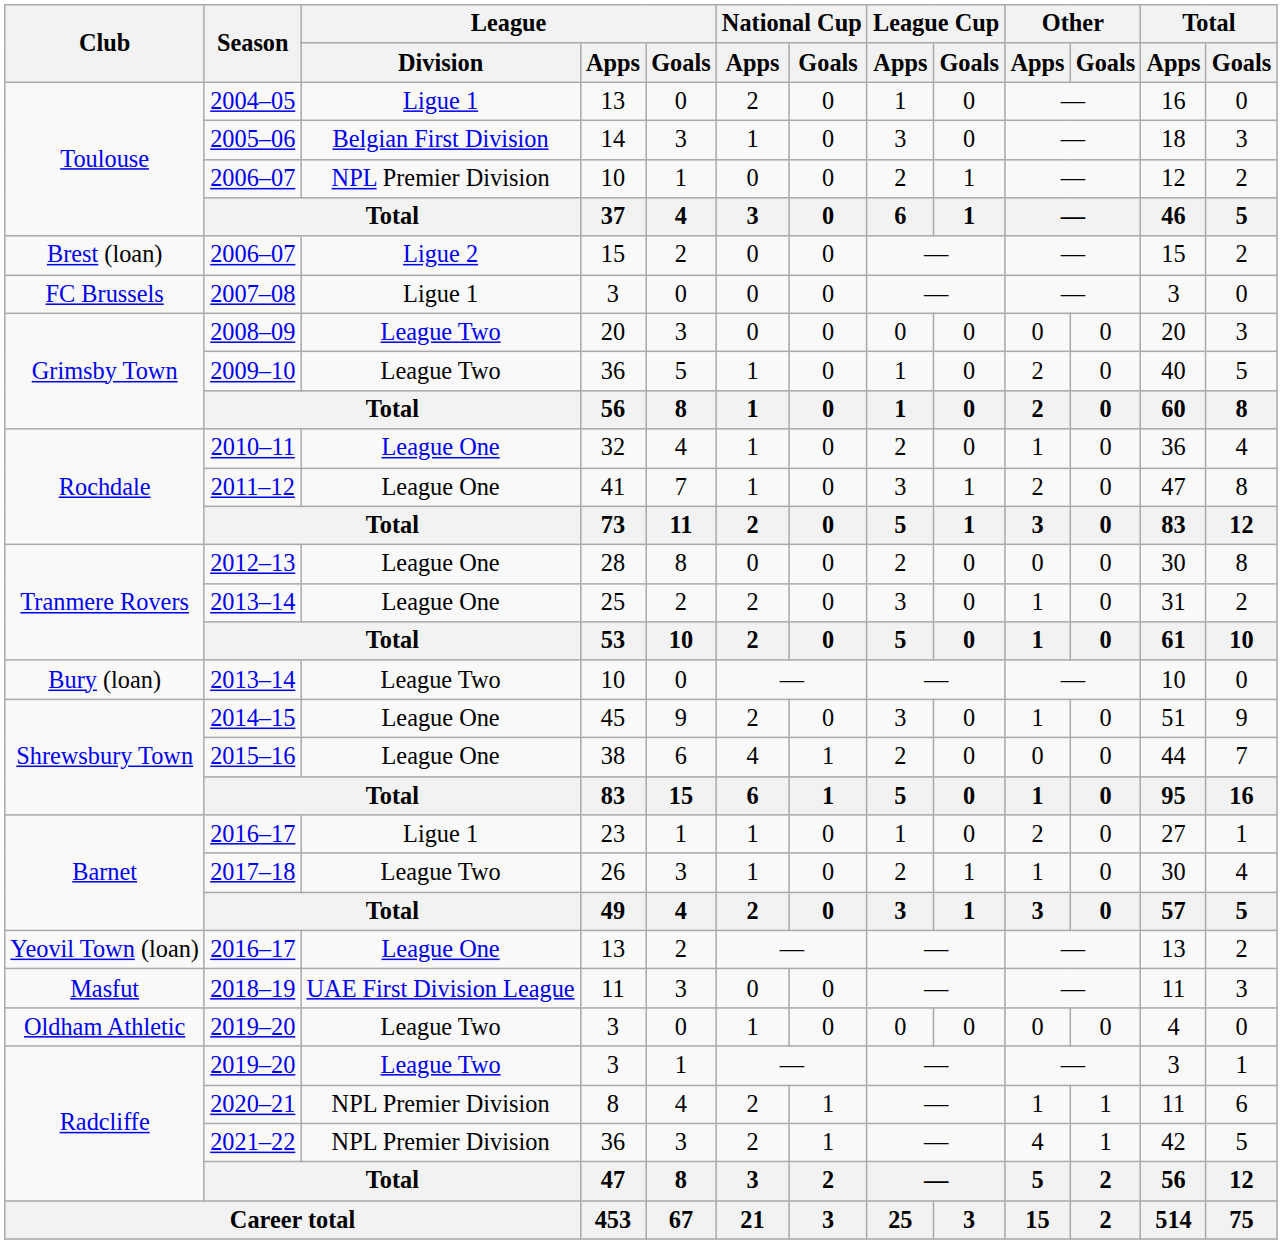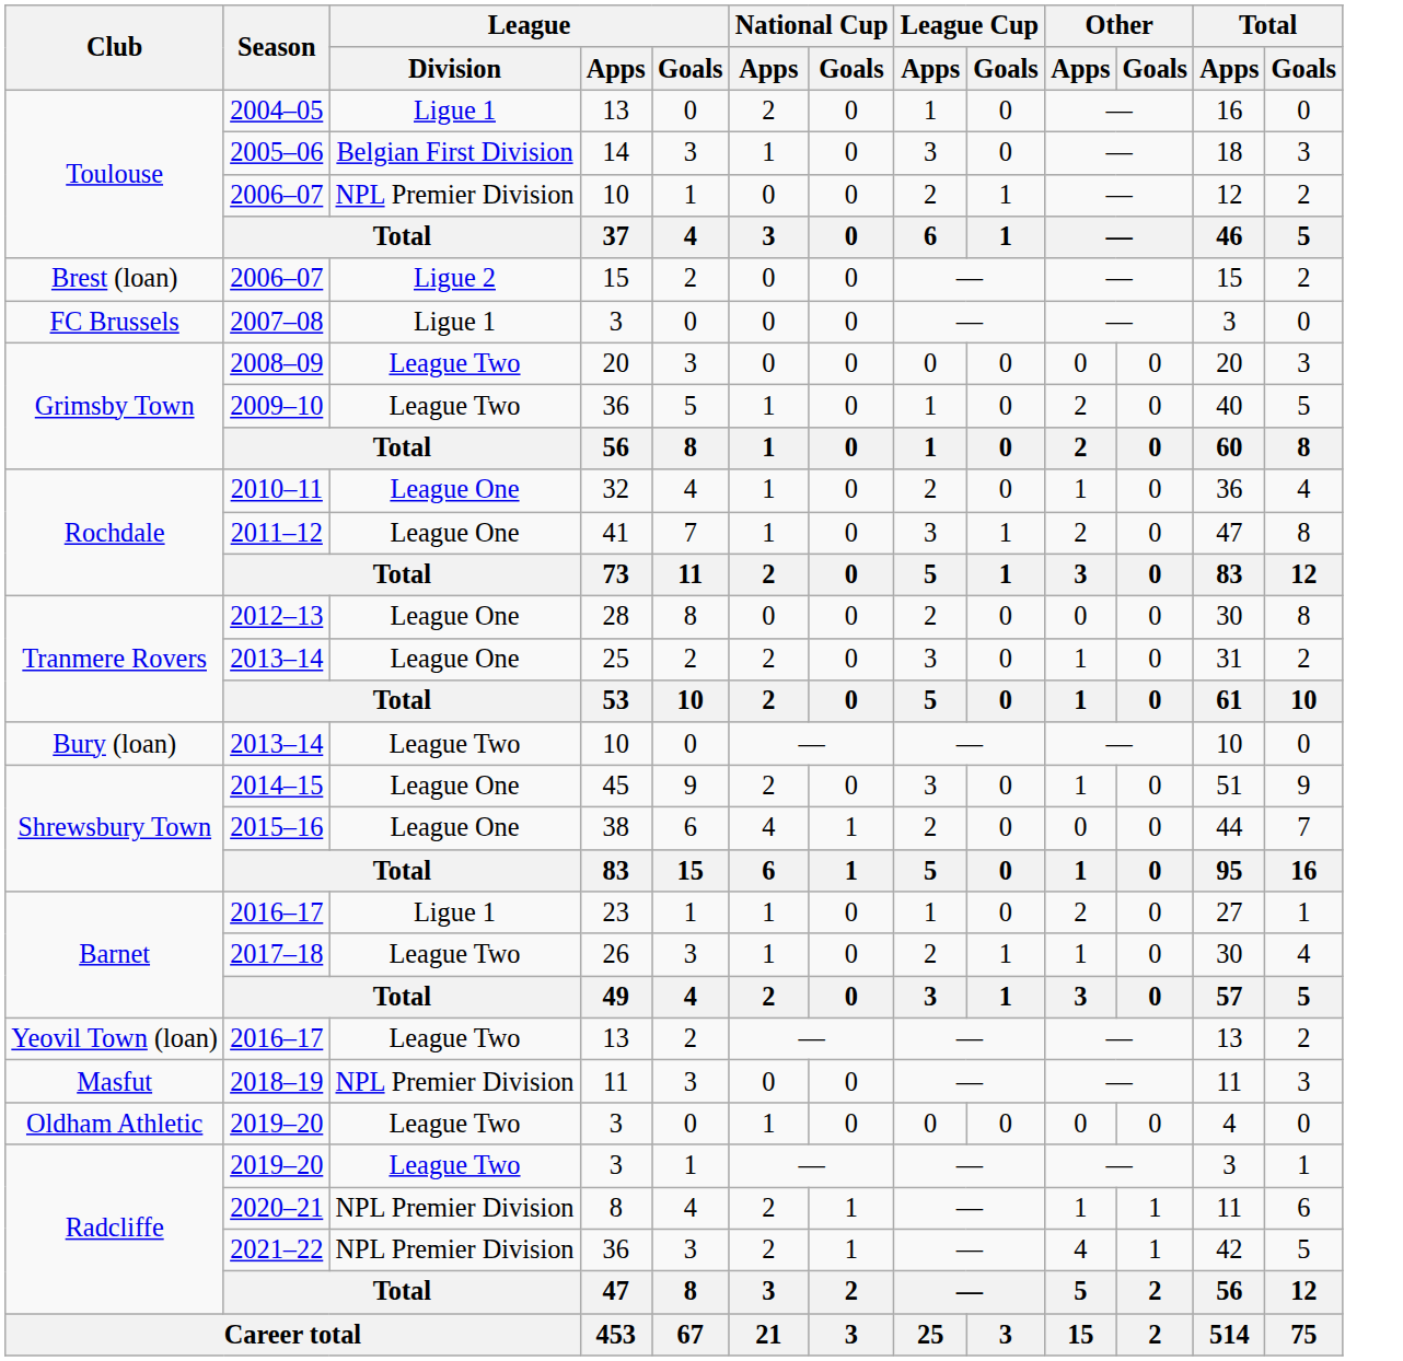 <table class="wikitable" style="text-align:center">
 <tr>
 <th rowspan="2">Club</th>
 <th rowspan="2">Season</th>
 <th colspan="3">League</th>
 <th colspan="2">National Cup</th>
 <th colspan="2">League Cup</th>
 <th colspan="2">Other</th>
 <th colspan="2">Total</th>
 </tr>
 <tr>
 <th>Division</th>
 <th>Apps</th>
 <th>Goals</th>
 <th>Apps</th>
 <th>Goals</th>
 <th>Apps</th>
 <th>Goals</th>
 <th>Apps</th>
 <th>Goals</th>
 <th>Apps</th>
 <th>Goals</th>
 </tr>
 <tr>
 <td rowspan="4"><a href='#'>Toulouse</a></td>
 <td><a href='#'>2004–05</a></td>
 <td><a href='#'>Ligue 1</a></td>
 <td>13</td>
 <td>0</td>
 <td>2</td>
 <td>0</td>
 <td>1</td>
 <td>0</td>
 <td colspan="2">—</td>
 <td>16</td>
 <td>0</td>
 </tr>
 <tr>
 <td><a href='#'>2005–06</a></td>
 <td><a href='#'>Belgian First Division</a></td>
 <td>14</td>
 <td>3</td>
 <td>1</td>
 <td>0</td>
 <td>3</td>
 <td>0</td>
 <td colspan="2">—</td>
 <td>18</td>
 <td>3</td>
 </tr>
 <tr>
 <td><a href='#'>2006–07</a></td>
 <td><a href='#'>NPL</a> Premier Division</td>
 <td>10</td>
 <td>1</td>
 <td>0</td>
 <td>0</td>
 <td>2</td>
 <td>1</td>
 <td colspan="2">—</td>
 <td>12</td>
 <td>2</td>
 </tr>
 <tr>
 <th colspan="2">Total</th>
 <th>37</th>
 <th>4</th>
 <th>3</th>
 <th>0</th>
 <th>6</th>
 <th>1</th>
 <th colspan="2">—</th>
 <th>46</th>
 <th>5</th>
 </tr>
 <tr>
 <td><a href='#'>Brest</a> (loan)</td>
 <td><a href='#'>2006–07</a></td>
 <td><a href='#'>Ligue 2</a></td>
 <td>15</td>
 <td>2</td>
 <td>0</td>
 <td>0</td>
 <td colspan="2">—</td>
 <td colspan="2">—</td>
 <td>15</td>
 <td>2</td>
 </tr>
 <tr>
 <td><a href='#'>FC Brussels</a></td>
 <td><a href='#'>2007–08</a></td>
 <td>Ligue 1</td>
 <td>3</td>
 <td>0</td>
 <td>0</td>
 <td>0</td>
 <td colspan="2">—</td>
 <td colspan="2">—</td>
 <td>3</td>
 <td>0</td>
 </tr>
 <tr>
 <td rowspan="3"><a href='#'>Grimsby Town</a></td>
 <td><a href='#'>2008–09</a></td>
 <td><a href='#'>League Two</a></td>
 <td>20</td>
 <td>3</td>
 <td>0</td>
 <td>0</td>
 <td>0</td>
 <td>0</td>
 <td>0</td>
 <td>0</td>
 <td>20</td>
 <td>3</td>
 </tr>
 <tr>
 <td><a href='#'>2009–10</a></td>
 <td>League Two</td>
 <td>36</td>
 <td>5</td>
 <td>1</td>
 <td>0</td>
 <td>1</td>
 <td>0</td>
 <td>2</td>
 <td>0</td>
 <td>40</td>
 <td>5</td>
 </tr>
 <tr>
 <th colspan="2">Total</th>
 <th>56</th>
 <th>8</th>
 <th>1</th>
 <th>0</th>
 <th>1</th>
 <th>0</th>
 <th>2</th>
 <th>0</th>
 <th>60</th>
 <th>8</th>
 </tr>
 <tr>
 <td rowspan="3"><a href='#'>Rochdale</a></td>
 <td><a href='#'>2010–11</a></td>
 <td><a href='#'>League One</a></td>
 <td>32</td>
 <td>4</td>
 <td>1</td>
 <td>0</td>
 <td>2</td>
 <td>0</td>
 <td>1</td>
 <td>0</td>
 <td>36</td>
 <td>4</td>
 </tr>
 <tr>
 <td><a href='#'>2011–12</a></td>
 <td>League One</td>
 <td>41</td>
 <td>7</td>
 <td>1</td>
 <td>0</td>
 <td>3</td>
 <td>1</td>
 <td>2</td>
 <td>0</td>
 <td>47</td>
 <td>8</td>
 </tr>
 <tr>
 <th colspan="2">Total</th>
 <th>73</th>
 <th>11</th>
 <th>2</th>
 <th>0</th>
 <th>5</th>
 <th>1</th>
 <th>3</th>
 <th>0</th>
 <th>83</th>
 <th>12</th>
 </tr>
 <tr>
 <td rowspan="3"><a href='#'>Tranmere Rovers</a></td>
 <td><a href='#'>2012–13</a></td>
 <td>League One</td>
 <td>28</td>
 <td>8</td>
 <td>0</td>
 <td>0</td>
 <td>2</td>
 <td>0</td>
 <td>0</td>
 <td>0</td>
 <td>30</td>
 <td>8</td>
 </tr>
 <tr>
 <td><a href='#'>2013–14</a></td>
 <td>League One</td>
 <td>25</td>
 <td>2</td>
 <td>2</td>
 <td>0</td>
 <td>3</td>
 <td>0</td>
 <td>1</td>
 <td>0</td>
 <td>31</td>
 <td>2</td>
 </tr>
 <tr>
 <th colspan="2">Total</th>
 <th>53</th>
 <th>10</th>
 <th>2</th>
 <th>0</th>
 <th>5</th>
 <th>0</th>
 <th>1</th>
 <th>0</th>
 <th>61</th>
 <th>10</th>
 </tr>
 <tr>
 <td><a href='#'>Bury</a> (loan)</td>
 <td><a href='#'>2013–14</a></td>
 <td>League Two</td>
 <td>10</td>
 <td>0</td>
 <td colspan="2">—</td>
 <td colspan="2">—</td>
 <td colspan="2">—</td>
 <td>10</td>
 <td>0</td>
 </tr>
 <tr>
 <td rowspan="3"><a href='#'>Shrewsbury Town</a></td>
 <td><a href='#'>2014–15</a></td>
 <td>League One</td>
 <td>45</td>
 <td>9</td>
 <td>2</td>
 <td>0</td>
 <td>3</td>
 <td>0</td>
 <td>1</td>
 <td>0</td>
 <td>51</td>
 <td>9</td>
 </tr>
 <tr>
 <td><a href='#'>2015–16</a></td>
 <td>League One</td>
 <td>38</td>
 <td>6</td>
 <td>4</td>
 <td>1</td>
 <td>2</td>
 <td>0</td>
 <td>0</td>
 <td>0</td>
 <td>44</td>
 <td>7</td>
 </tr>
 <tr>
 <th colspan="2">Total</th>
 <th>83</th>
 <th>15</th>
 <th>6</th>
 <th>1</th>
 <th>5</th>
 <th>0</th>
 <th>1</th>
 <th>0</th>
 <th>95</th>
 <th>16</th>
 </tr>
 <tr>
 <td rowspan="3"><a href='#'>Barnet</a></td>
 <td><a href='#'>2016–17</a></td>
 <td>Ligue 1</td>
 <td>23</td>
 <td>1</td>
 <td>1</td>
 <td>0</td>
 <td>1</td>
 <td>0</td>
 <td>2</td>
 <td>0</td>
 <td>27</td>
 <td>1</td>
 </tr>
 <tr>
 <td><a href='#'>2017–18</a></td>
 <td>League Two</td>
 <td>26</td>
 <td>3</td>
 <td>1</td>
 <td>0</td>
 <td>2</td>
 <td>1</td>
 <td>1</td>
 <td>0</td>
 <td>30</td>
 <td>4</td>
 </tr>
 <tr>
 <th colspan="2">Total</th>
 <th>49</th>
 <th>4</th>
 <th>2</th>
 <th>0</th>
 <th>3</th>
 <th>1</th>
 <th>3</th>
 <th>0</th>
 <th>57</th>
 <th>5</th>
 </tr>
 <tr>
 <td><a href='#'>Yeovil Town</a> (loan)</td>
 <td><a href='#'>2016–17</a></td>
-<td><a href='#'>League One</a></td>
+<td>League Two</td>
 <td>13</td>
 <td>2</td>
 <td colspan="2">—</td>
 <td colspan="2">—</td>
 <td colspan="2">—</td>
 <td>13</td>
 <td>2</td>
 </tr>
 <tr>
 <td><a href='#'>Masfut</a></td>
 <td><a href='#'>2018–19</a></td>
-<td><a href='#'>UAE First Division League</a></td>
+<td><a href='#'>NPL</a> Premier Division</td>
 <td>11</td>
 <td>3</td>
 <td>0</td>
 <td>0</td>
 <td colspan="2">—</td>
 <td colspan="2">—</td>
 <td>11</td>
 <td>3</td>
 </tr>
 <tr>
 <td rowspan="1"><a href='#'>Oldham Athletic</a></td>
 <td><a href='#'>2019–20</a></td>
 <td>League Two</td>
 <td>3</td>
 <td>0</td>
 <td>1</td>
 <td>0</td>
 <td>0</td>
 <td>0</td>
 <td>0</td>
 <td>0</td>
 <td>4</td>
 <td>0</td>
 </tr>
 <tr>
 <td rowspan="4"><a href='#'>Radcliffe</a></td>
 <td><a href='#'>2019–20</a></td>
 <td><a href='#'>League Two</a></td>
 <td>3</td>
 <td>1</td>
 <td colspan="2">—</td>
 <td colspan="2">—</td>
 <td colspan="2">—</td>
 <td>3</td>
 <td>1</td>
 </tr>
 <tr>
 <td><a href='#'>2020–21</a></td>
 <td>NPL Premier Division</td>
 <td>8</td>
 <td>4</td>
 <td>2</td>
 <td>1</td>
 <td colspan="2">—</td>
 <td>1</td>
 <td>1</td>
 <td>11</td>
 <td>6</td>
 </tr>
 <tr>
 <td><a href='#'>2021–22</a></td>
 <td>NPL Premier Division</td>
 <td>36</td>
 <td>3</td>
 <td>2</td>
 <td>1</td>
 <td colspan="2">—</td>
 <td>4</td>
 <td>1</td>
 <td>42</td>
 <td>5</td>
 </tr>
 <tr>
 <th colspan="2">Total</th>
 <th>47</th>
 <th>8</th>
 <th>3</th>
 <th>2</th>
 <th colspan="2">—</th>
 <th>5</th>
 <th>2</th>
 <th>56</th>
 <th>12</th>
 </tr>
 <tr>
 <th colspan="3">Career total</th>
 <th>453</th>
 <th>67</th>
 <th>21</th>
 <th>3</th>
 <th>25</th>
 <th>3</th>
 <th>15</th>
 <th>2</th>
 <th>514</th>
 <th>75</th>
 </tr>
 </table>
